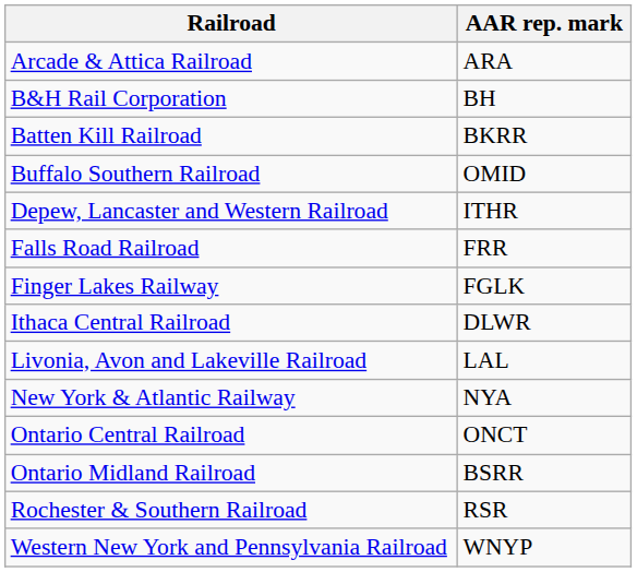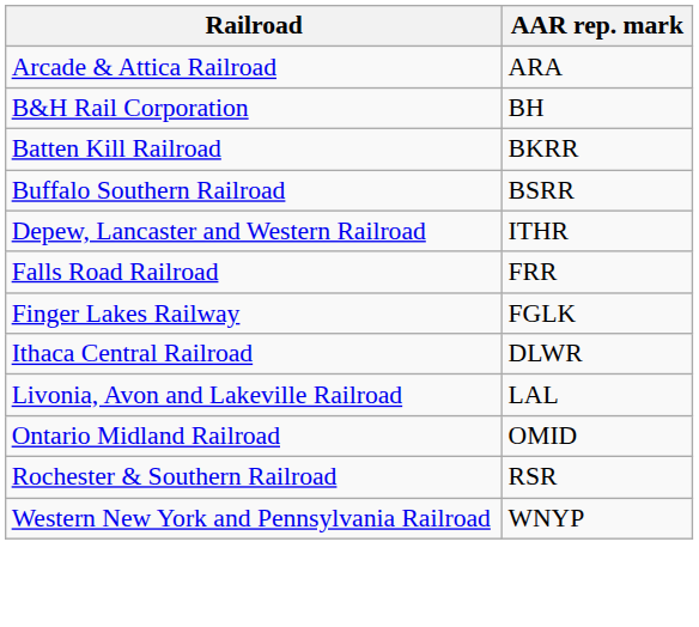 <table class="wikitable" border="1">
 <tr>
 <th width="300px">Railroad</th>
 <th width="110px">AAR rep. mark</th>
 </tr>
 <tr>
 <td width="300px"><a href='#'>Arcade & Attica Railroad</a></td>
 <td width="110px">ARA</td>
 </tr>
 <tr>
 <td width="300px"><a href='#'>B&H Rail Corporation</a></td>
 <td width="110px">BH</td>
 </tr>
 <tr>
 <td width="300px"><a href='#'>Batten Kill Railroad</a></td>
 <td width="110px">BKRR</td>
 </tr>
 <tr>
 <td width="300px"><a href='#'>Buffalo Southern Railroad</a></td>
-<td width="110px">OMID</td>
+<td width="110px">BSRR</td>
 </tr>
 <tr>
 <td width="300px"><a href='#'>Depew, Lancaster and Western Railroad</a></td>
 <td>ITHR</td>
 </tr>
 <tr>
 <td width="300px"><a href='#'>Falls Road Railroad</a></td>
 <td width="110px">FRR</td>
 </tr>
 <tr>
 <td width="300px"><a href='#'>Finger Lakes Railway</a></td>
 <td width="110px">FGLK</td>
 </tr>
 <tr>
 <td><a href='#'>Ithaca Central Railroad</a></td>
 <td width="110px">DLWR</td>
 </tr>
 <tr>
 <td width="300px"><a href='#'>Livonia, Avon and Lakeville Railroad</a></td>
 <td width="110px">LAL</td>
 </tr>
 <tr>
-<td width="300px"><a href='#'>New York & Atlantic Railway</a></td>
-<td width="110px">NYA</td>
-</tr>
-<tr>
-<td width="300px"><a href='#'>Ontario Central Railroad</a></td>
-<td width="110px">ONCT</td>
-</tr>
-<tr>
 <td width="300px"><a href='#'>Ontario Midland Railroad</a></td>
-<td width="110px">BSRR</td>
+<td width="110px">OMID</td>
 </tr>
 <tr>
 <td width="300px"><a href='#'>Rochester & Southern Railroad</a></td>
 <td width="110px">RSR</td>
 </tr>
 <tr>
 <td width="300px"><a href='#'>Western New York and Pennsylvania Railroad</a></td>
 <td width="110px">WNYP</td>
 </tr>
 </table>
